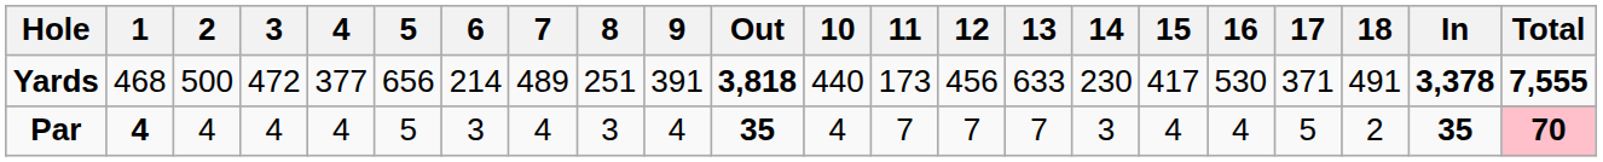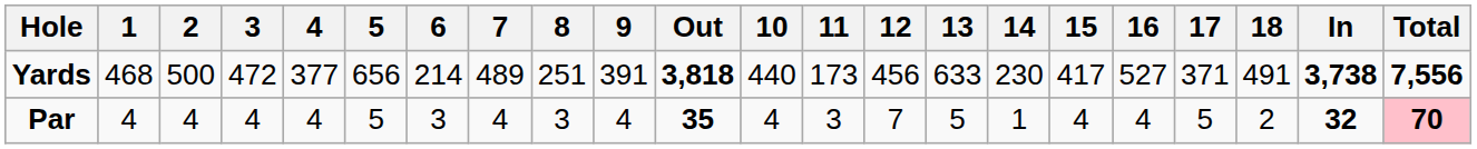 <table class="wikitable" style="text-align:center">
 <tr>
 <th>Hole</th>
 <th>1</th>
 <th>2</th>
 <th>3</th>
 <th>4</th>
 <th>5</th>
 <th>6</th>
 <th>7</th>
 <th>8</th>
 <th>9</th>
 <th>Out</th>
 <th>10</th>
 <th>11</th>
 <th>12</th>
 <th>13</th>
 <th>14</th>
 <th>15</th>
 <th>16</th>
 <th>17</th>
 <th>18</th>
 <th>In</th>
 <th>Total</th>
 </tr>
 <tr>
 <td><strong>Yards</strong></td>
 <td>468</td>
 <td>500</td>
 <td>472</td>
 <td>377</td>
 <td>656</td>
 <td>214</td>
 <td>489</td>
 <td>251</td>
 <td>391</td>
 <td><strong>3,818</strong></td>
 <td>440</td>
 <td>173</td>
 <td>456</td>
 <td>633</td>
 <td>230</td>
 <td>417</td>
-<td>530</td>
+<td>527</td>
 <td>371</td>
 <td>491</td>
-<td><strong>3,378</strong></td>
-<td><strong>7,555</strong></td>
+<td><strong>3,738</strong></td>
+<td><strong>7,556</strong></td>
 </tr>
 <tr>
 <td><strong>Par</strong></td>
-<td><strong>4</strong></td>
+<td>4</td>
 <td>4</td>
 <td>4</td>
 <td>4</td>
 <td>5</td>
 <td>3</td>
 <td>4</td>
 <td>3</td>
 <td>4</td>
 <td><strong>35</strong></td>
 <td>4</td>
+<td>3</td>
 <td>7</td>
-<td>7</td>
-<td>7</td>
-<td>3</td>
+<td>5</td>
+<td>1</td>
 <td>4</td>
 <td>4</td>
 <td>5</td>
 <td>2</td>
-<td><strong>35</strong></td>
+<td><strong>32</strong></td>
 <td style="background: pink;"><strong>70</strong></td>
 </tr>
 </table>
